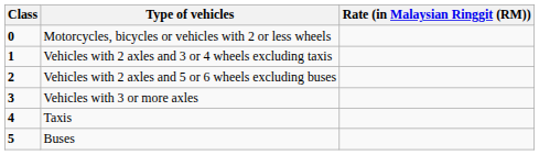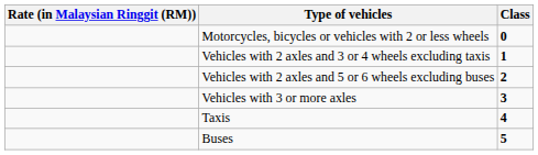 <table class="wikitable">
 <tr>
+<th>Rate (in <a href='#'>Malaysian Ringgit</a> (RM))</th>
+<th>Type of vehicles</th>
 <th>Class</th>
-<th>Type of vehicles</th>
-<th>Rate (in <a href='#'>Malaysian Ringgit</a> (RM))</th>
 </tr>
 <tr Free after June 2015>
+<td></td>
+<td>Motorcycles, bicycles or vehicles with 2 or less wheels</td>
 <td><strong>0</strong></td>
-<td>Motorcycles, bicycles or vehicles with 2 or less wheels</td>
-<td></td>
 </tr>
 <tr>
+<td></td>
+<td>Vehicles with 2 axles and 3 or 4 wheels excluding taxis</td>
 <td><strong>1</strong></td>
-<td>Vehicles with 2 axles and 3 or 4 wheels excluding taxis</td>
-<td></td>
 </tr>
 <tr 10>
+<td></td>
+<td>Vehicles with 2 axles and 5 or 6 wheels excluding buses</td>
 <td><strong>2</strong></td>
-<td>Vehicles with 2 axles and 5 or 6 wheels excluding buses</td>
-<td></td>
 </tr>
 <tr>
+<td></td>
+<td>Vehicles with 3 or more axles</td>
 <td><strong>3</strong></td>
-<td>Vehicles with 3 or more axles</td>
-<td></td>
 </tr>
 <tr>
+<td></td>
+<td>Taxis</td>
 <td><strong>4</strong></td>
-<td>Taxis</td>
-<td></td>
 </tr>
 <tr>
+<td></td>
+<td>Buses</td>
 <td><strong>5</strong></td>
-<td>Buses</td>
-<td></td>
 </tr>
 </table>
